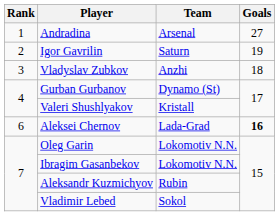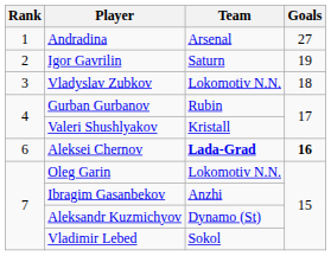 <table class="wikitable">
 <tr>
 <th>Rank</th>
 <th>Player</th>
 <th>Team</th>
 <th>Goals</th>
 </tr>
 <tr>
 <td align=center>1</td>
 <td> <a href='#'>Andradina</a></td>
 <td><a href='#'>Arsenal</a></td>
 <td align=center>27</td>
 </tr>
 <tr>
 <td align=center>2</td>
 <td> <a href='#'>Igor Gavrilin</a></td>
 <td><a href='#'>Saturn</a></td>
 <td align=center>19</td>
 </tr>
 <tr>
 <td align=center>3</td>
 <td> <a href='#'>Vladyslav Zubkov</a></td>
-<td><a href='#'>Anzhi</a></td>
+<td><a href='#'>Lokomotiv N.N.</a></td>
 <td align=center>18</td>
 </tr>
 <tr>
 <td rowspan=2 align=center>4</td>
 <td> <a href='#'>Gurban Gurbanov</a></td>
-<td><a href='#'>Dynamo (St)</a></td>
+<td><a href='#'>Rubin</a></td>
 <td rowspan=2 align=center>17</td>
 </tr>
 <tr>
 <td> <a href='#'>Valeri Shushlyakov</a></td>
 <td><a href='#'>Kristall</a></td>
 </tr>
 <tr>
 <td align=center>6</td>
 <td> <a href='#'>Aleksei Chernov</a></td>
-<td><a href='#'>Lada-Grad</a></td>
+<td><strong><a href='#'>Lada-Grad</a></strong></td>
 <td align=center><strong>16</strong></td>
 </tr>
 <tr>
 <td rowspan=4 align=center>7</td>
 <td> <a href='#'>Oleg Garin</a></td>
 <td><a href='#'>Lokomotiv N.N.</a></td>
 <td rowspan=4 align=center>15</td>
 </tr>
 <tr>
 <td> <a href='#'>Ibragim Gasanbekov</a></td>
-<td><a href='#'>Lokomotiv N.N.</a></td>
+<td><a href='#'>Anzhi</a></td>
 </tr>
 <tr>
 <td> <a href='#'>Aleksandr Kuzmichyov</a></td>
-<td><a href='#'>Rubin</a></td>
+<td><a href='#'>Dynamo (St)</a></td>
 </tr>
 <tr>
 <td> <a href='#'>Vladimir Lebed</a></td>
 <td><a href='#'>Sokol</a></td>
 </tr>
 </table>
